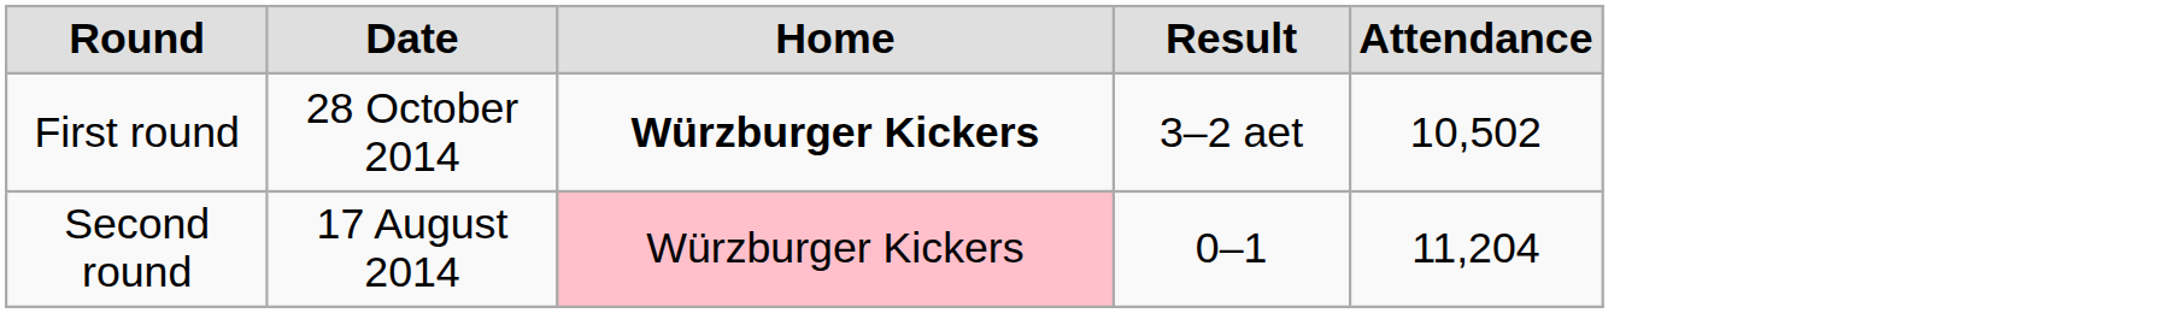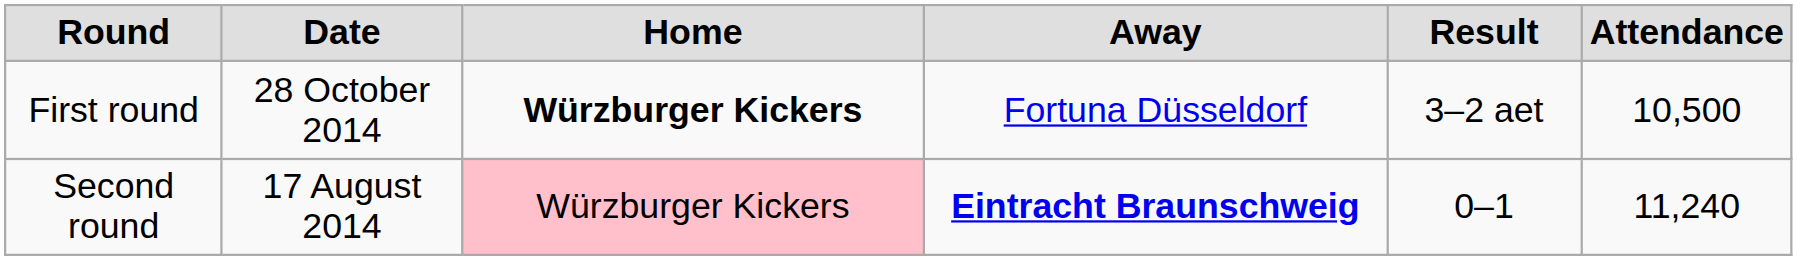 <table class="wikitable">
 <tr style="text-align:center; background:#dfdfdf;">
 <td style="width:90px;"><strong>Round</strong></td>
 <td style="width:100px;"><strong>Date</strong></td>
 <td style="width:200px;"><strong>Home</strong></td>
+<td style="width:200px;"><strong>Away</strong></td>
 <td style="width:80px;"><strong>Result</strong></td>
 <td style="width:80px;"><strong>Attendance</strong></td>
 </tr>
 <tr style="text-align:center;">
 <td>First round</td>
 <td>28 October 2014</td>
 <td><strong>Würzburger Kickers</strong></td>
+<td><a href='#'>Fortuna Düsseldorf</a></td>
 <td>3–2 aet</td>
-<td>10,502</td>
+<td>10,500</td>
 </tr>
 <tr style="text-align:center;">
 <td>Second round</td>
 <td>17 August 2014</td>
 <td style="background: pink;">Würzburger Kickers</td>
+<td><strong><a href='#'>Eintracht Braunschweig</a></strong></td>
 <td>0–1</td>
-<td>11,204</td>
+<td>11,240</td>
 </tr>
 </table>
